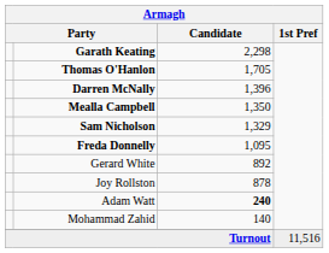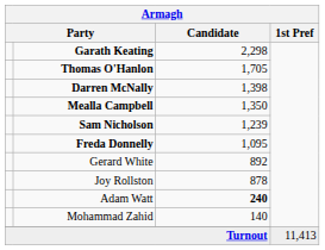 <table class="wikitable">
 <tr>
 <th colspan="4" align="center"><a href='#'>Armagh</a></th>
 </tr>
 <tr>
 <th colspan="2" align="center" width=200>Party</th>
 <th width=150>Candidate</th>
 <th width=60>1st Pref</th>
 </tr>
 <tr>
 <td></td>
 <td align="right"><strong>Garath Keating</strong></td>
 <td align="right">2,298</td>
 </tr>
 <tr>
 <td></td>
 <td align="right"><strong>Thomas O'Hanlon</strong></td>
 <td align="right">1,705</td>
 </tr>
 <tr>
 <td></td>
 <td align="right"><strong>Darren McNally</strong></td>
-<td align="right">1,396</td>
+<td align="right">1,398</td>
 </tr>
 <tr>
 <td></td>
 <td align="right"><strong>Mealla Campbell</strong></td>
 <td align="right">1,350</td>
 </tr>
 <tr>
 <td></td>
 <td align="right"><strong>Sam Nicholson</strong></td>
-<td align="right">1,329</td>
+<td align="right">1,239</td>
 </tr>
 <tr>
 <td></td>
 <td align="right"><strong>Freda Donnelly</strong></td>
 <td align="right">1,095</td>
 </tr>
 <tr>
 <td></td>
 <td align="right">Gerard White</td>
 <td align="right">892</td>
 </tr>
 <tr>
 <td></td>
 <td align="right">Joy Rollston</td>
 <td align="right">878</td>
 </tr>
 <tr>
 <td></td>
 <td align="right">Adam Watt</td>
 <td align="right"><strong>240</strong></td>
 </tr>
 <tr>
 <td></td>
 <td align="right">Mohammad Zahid</td>
 <td align="right">140</td>
 </tr>
 <tr>
 </tr>
 <tr bgcolor="EEEEEE">
 <td colspan=3 align="right"><strong><a href='#'>Turnout</a></strong></td>
-<td align="right">11,516</td>
+<td align="right">11,413</td>
 </tr>
 </table>
